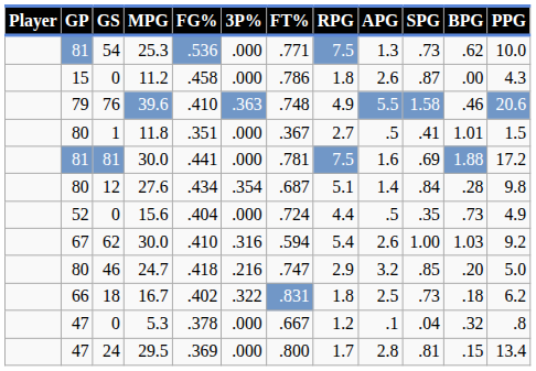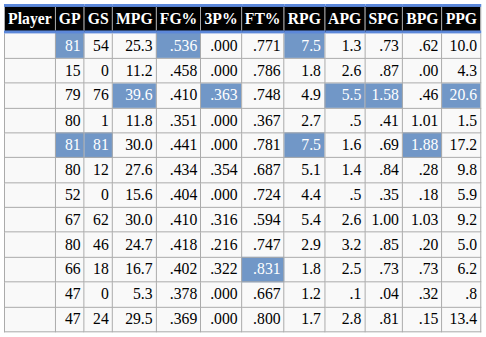 <table class="wikitable sortable" style="text-align:right;">
 <tr>
 <th style="background:#010101; color:#FFFFFF; border-top:#5C88DA 3px solid; border-bottom:#5C88DA 3px solid;">Player</th>
 <th style="background:#010101; color:#FFFFFF; border-top:#5C88DA 3px solid; border-bottom:#5C88DA 3px solid;">GP</th>
 <th style="background:#010101; color:#FFFFFF; border-top:#5C88DA 3px solid; border-bottom:#5C88DA 3px solid;">GS</th>
 <th style="background:#010101; color:#FFFFFF; border-top:#5C88DA 3px solid; border-bottom:#5C88DA 3px solid;">MPG</th>
 <th style="background:#010101; color:#FFFFFF; border-top:#5C88DA 3px solid; border-bottom:#5C88DA 3px solid;">FG%</th>
 <th style="background:#010101; color:#FFFFFF; border-top:#5C88DA 3px solid; border-bottom:#5C88DA 3px solid;">3P%</th>
 <th style="background:#010101; color:#FFFFFF; border-top:#5C88DA 3px solid; border-bottom:#5C88DA 3px solid;">FT%</th>
 <th style="background:#010101; color:#FFFFFF; border-top:#5C88DA 3px solid; border-bottom:#5C88DA 3px solid;">RPG</th>
 <th style="background:#010101; color:#FFFFFF; border-top:#5C88DA 3px solid; border-bottom:#5C88DA 3px solid;">APG</th>
 <th style="background:#010101; color:#FFFFFF; border-top:#5C88DA 3px solid; border-bottom:#5C88DA 3px solid;">SPG</th>
 <th style="background:#010101; color:#FFFFFF; border-top:#5C88DA 3px solid; border-bottom:#5C88DA 3px solid;">BPG</th>
 <th style="background:#010101; color:#FFFFFF; border-top:#5C88DA 3px solid; border-bottom:#5C88DA 3px solid;">PPG</th>
 </tr>
 <tr>
 <td></td>
 <td style="background:#7197c7;color:white;">81</td>
 <td>54</td>
 <td>25.3</td>
 <td style="background:#7197c7;color:white;">.536</td>
 <td>.000</td>
 <td>.771</td>
 <td style="background:#7197c7;color:white;">7.5</td>
 <td>1.3</td>
 <td>.73</td>
 <td>.62</td>
 <td>10.0</td>
 </tr>
 <tr>
 <td></td>
 <td>15</td>
 <td>0</td>
 <td>11.2</td>
 <td>.458</td>
 <td>.000</td>
 <td>.786</td>
 <td>1.8</td>
 <td>2.6</td>
 <td>.87</td>
 <td>.00</td>
 <td>4.3</td>
 </tr>
 <tr>
 <td></td>
 <td>79</td>
 <td>76</td>
 <td style="background:#7197c7;color:white;">39.6</td>
 <td>.410</td>
 <td style="background:#7197c7;color:white;">.363</td>
 <td>.748</td>
 <td>4.9</td>
 <td style="background:#7197c7;color:white;">5.5</td>
 <td style="background:#7197c7;color:white;">1.58</td>
 <td>.46</td>
 <td style="background:#7197c7;color:white;">20.6</td>
 </tr>
 <tr>
 <td></td>
 <td>80</td>
 <td>1</td>
 <td>11.8</td>
 <td>.351</td>
 <td>.000</td>
 <td>.367</td>
 <td>2.7</td>
 <td>.5</td>
 <td>.41</td>
 <td>1.01</td>
 <td>1.5</td>
 </tr>
 <tr>
 <td></td>
 <td style="background:#7197c7;color:white;">81</td>
 <td style="background:#7197c7;color:white;">81</td>
 <td>30.0</td>
 <td>.441</td>
 <td>.000</td>
 <td>.781</td>
 <td style="background:#7197c7;color:white;">7.5</td>
 <td>1.6</td>
 <td>.69</td>
 <td style="background:#7197c7;color:white;">1.88</td>
 <td>17.2</td>
 </tr>
 <tr>
 <td></td>
 <td>80</td>
 <td>12</td>
 <td>27.6</td>
 <td>.434</td>
 <td>.354</td>
 <td>.687</td>
 <td>5.1</td>
 <td>1.4</td>
 <td>.84</td>
 <td>.28</td>
 <td>9.8</td>
 </tr>
 <tr>
 <td></td>
 <td>52</td>
 <td>0</td>
 <td>15.6</td>
 <td>.404</td>
 <td>.000</td>
 <td>.724</td>
 <td>4.4</td>
 <td>.5</td>
 <td>.35</td>
-<td>.73</td>
-<td>4.9</td>
+<td>.18</td>
+<td>5.9</td>
 </tr>
 <tr>
 <td></td>
 <td>67</td>
 <td>62</td>
 <td>30.0</td>
 <td>.410</td>
 <td>.316</td>
 <td>.594</td>
 <td>5.4</td>
 <td>2.6</td>
 <td>1.00</td>
 <td>1.03</td>
 <td>9.2</td>
 </tr>
 <tr>
 <td></td>
 <td>80</td>
 <td>46</td>
 <td>24.7</td>
 <td>.418</td>
 <td>.216</td>
 <td>.747</td>
 <td>2.9</td>
 <td>3.2</td>
 <td>.85</td>
 <td>.20</td>
 <td>5.0</td>
 </tr>
 <tr>
 <td></td>
 <td>66</td>
 <td>18</td>
 <td>16.7</td>
 <td>.402</td>
 <td>.322</td>
 <td style="background:#7197c7;color:white;">.831</td>
 <td>1.8</td>
 <td>2.5</td>
 <td>.73</td>
-<td>.18</td>
+<td>.73</td>
 <td>6.2</td>
 </tr>
 <tr>
 <td></td>
 <td>47</td>
 <td>0</td>
 <td>5.3</td>
 <td>.378</td>
 <td>.000</td>
 <td>.667</td>
 <td>1.2</td>
 <td>.1</td>
 <td>.04</td>
 <td>.32</td>
 <td>.8</td>
 </tr>
 <tr>
 <td></td>
 <td>47</td>
 <td>24</td>
 <td>29.5</td>
 <td>.369</td>
 <td>.000</td>
 <td>.800</td>
 <td>1.7</td>
 <td>2.8</td>
 <td>.81</td>
 <td>.15</td>
 <td>13.4</td>
 </tr>
 </table>
